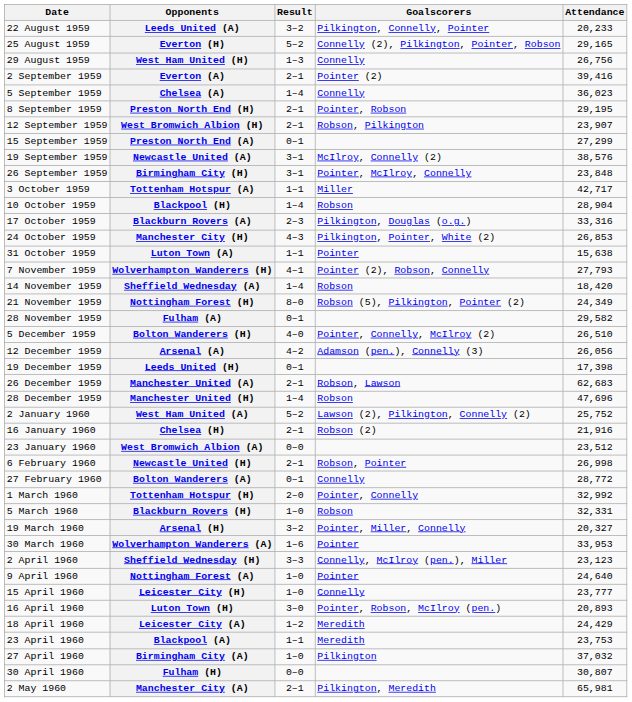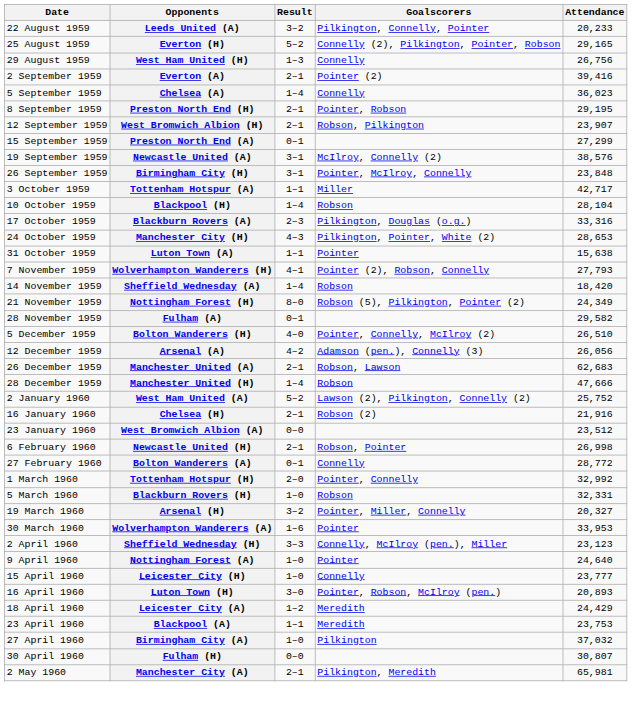 <table class="wikitable plainrowheaders sortable">
 <tr>
 <th scope=col>Date</th>
 <th scope=col>Opponents</th>
 <th scope=col>Result</th>
 <th scope=col class=unsortable>Goalscorers</th>
 <th scope=col>Attendance</th>
 </tr>
 <tr>
 <td>22 August 1959</td>
 <th scope=row><a href='#'>Leeds United</a> (A)</th>
 <td align=center>3–2</td>
 <td><a href='#'>Pilkington</a>, <a href='#'>Connelly</a>, <a href='#'>Pointer</a></td>
 <td align=center>20,233</td>
 </tr>
 <tr>
 <td>25 August 1959</td>
 <th scope=row><a href='#'>Everton</a> (H)</th>
 <td align=center>5–2</td>
 <td><a href='#'>Connelly</a> (2), <a href='#'>Pilkington</a>, <a href='#'>Pointer</a>, <a href='#'>Robson</a></td>
 <td align=center>29,165</td>
 </tr>
 <tr>
 <td>29 August 1959</td>
 <th scope=row><a href='#'>West Ham United</a> (H)</th>
 <td align=center>1–3</td>
 <td><a href='#'>Connelly</a></td>
 <td align=center>26,756</td>
 </tr>
 <tr>
 <td>2 September 1959</td>
 <th scope=row><a href='#'>Everton</a> (A)</th>
 <td align=center>2–1</td>
 <td><a href='#'>Pointer</a> (2)</td>
 <td align=center>39,416</td>
 </tr>
 <tr>
 <td>5 September 1959</td>
 <th scope=row><a href='#'>Chelsea</a> (A)</th>
 <td align=center>1–4</td>
 <td><a href='#'>Connelly</a></td>
 <td align=center>36,023</td>
 </tr>
 <tr>
 <td>8 September 1959</td>
 <th scope=row><a href='#'>Preston North End</a> (H)</th>
 <td align=center>2–1</td>
 <td><a href='#'>Pointer</a>, <a href='#'>Robson</a></td>
 <td align=center>29,195</td>
 </tr>
 <tr>
 <td>12 September 1959</td>
 <th scope=row><a href='#'>West Bromwich Albion</a> (H)</th>
 <td align=center>2–1</td>
 <td><a href='#'>Robson</a>, <a href='#'>Pilkington</a></td>
 <td align=center>23,907</td>
 </tr>
 <tr>
 <td>15 September 1959</td>
 <th scope=row><a href='#'>Preston North End</a> (A)</th>
 <td align=center>0–1</td>
 <td></td>
 <td align=center>27,299</td>
 </tr>
 <tr>
 <td>19 September 1959</td>
 <th scope=row><a href='#'>Newcastle United</a> (A)</th>
 <td align=center>3–1</td>
 <td><a href='#'>McIlroy</a>, <a href='#'>Connelly</a> (2)</td>
 <td align=center>38,576</td>
 </tr>
 <tr>
 <td>26 September 1959</td>
 <th scope=row><a href='#'>Birmingham City</a> (H)</th>
 <td align=center>3–1</td>
 <td><a href='#'>Pointer</a>, <a href='#'>McIlroy</a>, <a href='#'>Connelly</a></td>
 <td align=center>23,848</td>
 </tr>
 <tr>
 <td>3 October 1959</td>
 <th scope=row><a href='#'>Tottenham Hotspur</a> (A)</th>
 <td align=center>1–1</td>
 <td><a href='#'>Miller</a></td>
 <td align=center>42,717</td>
 </tr>
 <tr>
 <td>10 October 1959</td>
 <th scope=row><a href='#'>Blackpool</a> (H)</th>
 <td align=center>1–4</td>
 <td><a href='#'>Robson</a></td>
-<td align=center>28,904</td>
+<td align=center>28,104</td>
 </tr>
 <tr>
 <td>17 October 1959</td>
 <th scope=row><a href='#'>Blackburn Rovers</a> (A)</th>
 <td align=center>2–3</td>
 <td><a href='#'>Pilkington</a>, <a href='#'>Douglas</a> (<a href='#'>o.g.</a>)</td>
 <td align=center>33,316</td>
 </tr>
 <tr>
 <td>24 October 1959</td>
 <th scope=row><a href='#'>Manchester City</a> (H)</th>
 <td align=center>4–3</td>
 <td><a href='#'>Pilkington</a>, <a href='#'>Pointer</a>, <a href='#'>White</a> (2)</td>
-<td align=center>26,853</td>
+<td align=center>28,653</td>
 </tr>
 <tr>
 <td>31 October 1959</td>
 <th scope=row><a href='#'>Luton Town</a> (A)</th>
 <td align=center>1–1</td>
 <td><a href='#'>Pointer</a></td>
 <td align=center>15,638</td>
 </tr>
 <tr>
 <td>7 November 1959</td>
 <th scope=row><a href='#'>Wolverhampton Wanderers</a> (H)</th>
 <td align=center>4–1</td>
 <td><a href='#'>Pointer</a> (2), <a href='#'>Robson</a>, <a href='#'>Connelly</a></td>
 <td align=center>27,793</td>
 </tr>
 <tr>
 <td>14 November 1959</td>
 <th scope=row><a href='#'>Sheffield Wednesday</a> (A)</th>
 <td align=center>1–4</td>
 <td><a href='#'>Robson</a></td>
 <td align=center>18,420</td>
 </tr>
 <tr>
 <td>21 November 1959</td>
 <th scope=row><a href='#'>Nottingham Forest</a> (H)</th>
 <td align=center>8–0</td>
 <td><a href='#'>Robson</a> (5), <a href='#'>Pilkington</a>, <a href='#'>Pointer</a> (2)</td>
 <td align=center>24,349</td>
 </tr>
 <tr>
 <td>28 November 1959</td>
 <th scope=row><a href='#'>Fulham</a> (A)</th>
 <td align=center>0–1</td>
 <td></td>
 <td align=center>29,582</td>
 </tr>
 <tr>
 <td>5 December 1959</td>
 <th scope=row><a href='#'>Bolton Wanderers</a> (H)</th>
 <td align=center>4–0</td>
 <td><a href='#'>Pointer</a>, <a href='#'>Connelly</a>, <a href='#'>McIlroy</a> (2)</td>
 <td align=center>26,510</td>
 </tr>
 <tr>
 <td>12 December 1959</td>
 <th scope=row><a href='#'>Arsenal</a> (A)</th>
 <td align=center>4–2</td>
 <td><a href='#'>Adamson</a> (<a href='#'>pen.</a>), <a href='#'>Connelly</a> (3)</td>
 <td align=center>26,056</td>
 </tr>
 <tr>
-<td>19 December 1959</td>
-<th scope=row><a href='#'>Leeds United</a> (H)</th>
-<td align=center>0–1</td>
-<td></td>
-<td align=center>17,398</td>
-</tr>
-<tr>
 <td>26 December 1959</td>
 <th scope=row><a href='#'>Manchester United</a> (A)</th>
 <td align=center>2–1</td>
 <td><a href='#'>Robson</a>, <a href='#'>Lawson</a></td>
 <td align=center>62,683</td>
 </tr>
 <tr>
 <td>28 December 1959</td>
 <th scope=row><a href='#'>Manchester United</a> (H)</th>
 <td align=center>1–4</td>
 <td><a href='#'>Robson</a></td>
-<td align=center>47,696</td>
+<td align=center>47,666</td>
 </tr>
 <tr>
 <td>2 January 1960</td>
 <th scope=row><a href='#'>West Ham United</a> (A)</th>
 <td align=center>5–2</td>
 <td><a href='#'>Lawson</a> (2), <a href='#'>Pilkington</a>, <a href='#'>Connelly</a> (2)</td>
 <td align=center>25,752</td>
 </tr>
 <tr>
 <td>16 January 1960</td>
 <th scope=row><a href='#'>Chelsea</a> (H)</th>
 <td align=center>2–1</td>
 <td><a href='#'>Robson</a> (2)</td>
 <td align=center>21,916</td>
 </tr>
 <tr>
 <td>23 January 1960</td>
 <th scope=row><a href='#'>West Bromwich Albion</a> (A)</th>
 <td align=center>0–0</td>
 <td></td>
 <td align=center>23,512</td>
 </tr>
 <tr>
 <td>6 February 1960</td>
 <th scope=row><a href='#'>Newcastle United</a> (H)</th>
 <td align=center>2–1</td>
 <td><a href='#'>Robson</a>, <a href='#'>Pointer</a></td>
 <td align=center>26,998</td>
 </tr>
 <tr>
 <td>27 February 1960</td>
 <th scope=row><a href='#'>Bolton Wanderers</a> (A)</th>
 <td align=center>0–1</td>
 <td><a href='#'>Connelly</a></td>
 <td align=center>28,772</td>
 </tr>
 <tr>
 <td>1 March 1960</td>
 <th scope=row><a href='#'>Tottenham Hotspur</a> (H)</th>
 <td align=center>2–0</td>
 <td><a href='#'>Pointer</a>, <a href='#'>Connelly</a></td>
 <td align=center>32,992</td>
 </tr>
 <tr>
 <td>5 March 1960</td>
 <th scope=row><a href='#'>Blackburn Rovers</a> (H)</th>
 <td align=center>1–0</td>
 <td><a href='#'>Robson</a></td>
 <td align=center>32,331</td>
 </tr>
 <tr>
 <td>19 March 1960</td>
 <th scope=row><a href='#'>Arsenal</a> (H)</th>
 <td align=center>3–2</td>
 <td><a href='#'>Pointer</a>, <a href='#'>Miller</a>, <a href='#'>Connelly</a></td>
 <td align=center>20,327</td>
 </tr>
 <tr>
 <td>30 March 1960</td>
 <th scope=row><a href='#'>Wolverhampton Wanderers</a> (A)</th>
 <td align=center>1–6</td>
 <td><a href='#'>Pointer</a></td>
 <td align=center>33,953</td>
 </tr>
 <tr>
 <td>2 April 1960</td>
 <th scope=row><a href='#'>Sheffield Wednesday</a> (H)</th>
 <td align=center>3–3</td>
 <td><a href='#'>Connelly</a>, <a href='#'>McIlroy</a> (<a href='#'>pen.</a>), <a href='#'>Miller</a></td>
 <td align=center>23,123</td>
 </tr>
 <tr>
 <td>9 April 1960</td>
 <th scope=row><a href='#'>Nottingham Forest</a> (A)</th>
 <td align=center>1–0</td>
 <td><a href='#'>Pointer</a></td>
 <td align=center>24,640</td>
 </tr>
 <tr>
 <td>15 April 1960</td>
 <th scope=row><a href='#'>Leicester City</a> (H)</th>
 <td align=center>1–0</td>
 <td><a href='#'>Connelly</a></td>
 <td align=center>23,777</td>
 </tr>
 <tr>
 <td>16 April 1960</td>
 <th scope=row><a href='#'>Luton Town</a> (H)</th>
 <td align=center>3–0</td>
 <td><a href='#'>Pointer</a>, <a href='#'>Robson</a>, <a href='#'>McIlroy</a> (<a href='#'>pen.</a>)</td>
 <td align=center>20,893</td>
 </tr>
 <tr>
 <td>18 April 1960</td>
 <th scope=row><a href='#'>Leicester City</a> (A)</th>
 <td align=center>1–2</td>
 <td><a href='#'>Meredith</a></td>
 <td align=center>24,429</td>
 </tr>
 <tr>
 <td>23 April 1960</td>
 <th scope=row><a href='#'>Blackpool</a> (A)</th>
 <td align=center>1–1</td>
 <td><a href='#'>Meredith</a></td>
 <td align=center>23,753</td>
 </tr>
 <tr>
 <td>27 April 1960</td>
 <th scope=row><a href='#'>Birmingham City</a> (A)</th>
 <td align=center>1–0</td>
 <td><a href='#'>Pilkington</a></td>
 <td align=center>37,032</td>
 </tr>
 <tr>
 <td>30 April 1960</td>
 <th scope=row><a href='#'>Fulham</a> (H)</th>
 <td align=center>0–0</td>
 <td></td>
 <td align=center>30,807</td>
 </tr>
 <tr>
 <td>2 May 1960</td>
 <th scope=row><a href='#'>Manchester City</a> (A)</th>
 <td align=center>2–1</td>
 <td><a href='#'>Pilkington</a>, <a href='#'>Meredith</a></td>
 <td align=center>65,981</td>
 </tr>
 </table>
